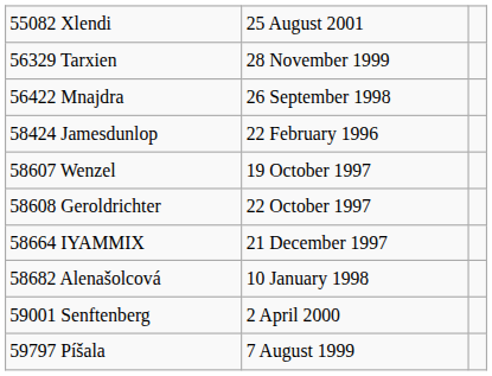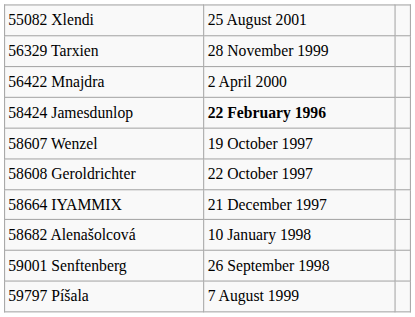 <table class="wikitable" style="font-size: 89%; float: left; width: 26em; margin-right: 1em; height: 280px">
 <tr>
 <td>55082 Xlendi</td>
 <td>25 August 2001</td>
 <td> </td>
 </tr>
 <tr>
 <td>56329 Tarxien</td>
 <td>28 November 1999</td>
 <td> </td>
 </tr>
 <tr>
 <td>56422 Mnajdra</td>
-<td>26 September 1998</td>
+<td>2 April 2000</td>
 <td> </td>
 </tr>
 <tr>
 <td>58424 Jamesdunlop</td>
-<td>22 February 1996</td>
+<td><strong>22 February 1996</strong></td>
 <td> </td>
 </tr>
 <tr>
 <td>58607 Wenzel</td>
 <td>19 October 1997</td>
 <td> </td>
 </tr>
 <tr>
 <td>58608 Geroldrichter</td>
 <td>22 October 1997</td>
 <td></td>
 </tr>
 <tr>
 <td>58664 IYAMMIX</td>
 <td>21 December 1997</td>
 <td> </td>
 </tr>
 <tr>
 <td>58682 Alenašolcová</td>
 <td>10 January 1998</td>
 <td> </td>
 </tr>
 <tr>
 <td>59001 Senftenberg</td>
-<td>2 April 2000</td>
+<td>26 September 1998</td>
 <td> </td>
 </tr>
 <tr>
 <td>59797 Píšala</td>
 <td>7 August 1999</td>
 <td> </td>
 </tr>
 </table>
